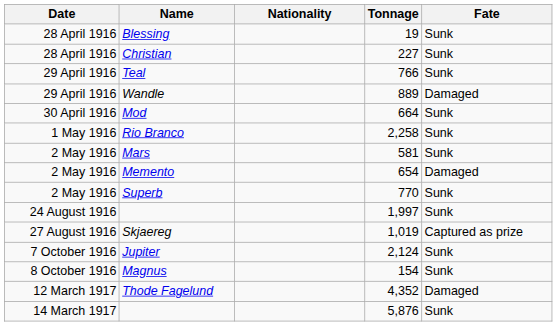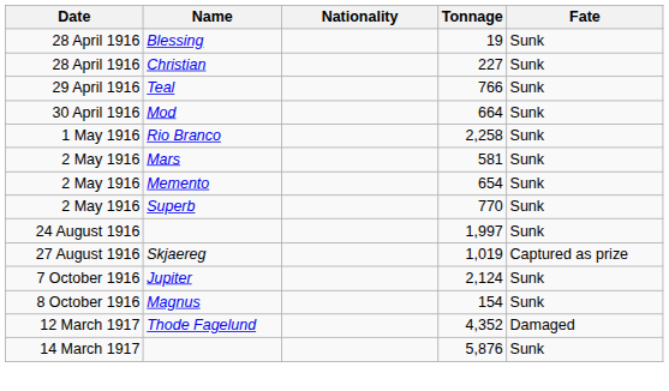 <table class="wikitable sortable">
 <tr>
 <th width="140px">Date</th>
 <th width="140px">Name</th>
 <th width="160px">Nationality</th>
 <th width="25px">Tonnage</th>
 <th width="160px">Fate</th>
 </tr>
 <tr>
 <td align="right">28 April 1916</td>
 <td align="left"><a href='#'><em>Blessing</em></a></td>
 <td align="left"></td>
 <td align="right">19</td>
 <td align="left">Sunk</td>
 </tr>
 <tr>
 <td align="right">28 April 1916</td>
 <td align="left"><a href='#'><em>Christian</em></a></td>
 <td align="left"></td>
 <td align="right">227</td>
 <td align="left">Sunk</td>
 </tr>
 <tr>
 <td align="right">29 April 1916</td>
 <td align="left"><a href='#'><em>Teal</em></a></td>
 <td align="left"></td>
 <td align="right">766</td>
 <td align="left">Sunk</td>
 </tr>
 <tr>
-<td align="right">29 April 1916</td>
-<td align="left"><em>Wandle</em></td>
-<td align="left"></td>
-<td align="right">889</td>
-<td align="left">Damaged</td>
-</tr>
-<tr>
 <td align="right">30 April 1916</td>
 <td align="left"><a href='#'><em>Mod</em></a></td>
 <td align="left"></td>
 <td align="right">664</td>
 <td align="left">Sunk</td>
 </tr>
 <tr>
 <td align="right">1 May 1916</td>
 <td align="left"><a href='#'><em>Rio Branco</em></a></td>
 <td align="left"></td>
 <td align="right">2,258</td>
 <td align="left">Sunk</td>
 </tr>
 <tr>
 <td align="right">2 May 1916</td>
 <td align="left"><a href='#'><em>Mars</em></a></td>
 <td align="left"></td>
 <td align="right">581</td>
 <td align="left">Sunk</td>
 </tr>
 <tr>
 <td align="right">2 May 1916</td>
 <td align="left"><a href='#'><em>Memento</em></a></td>
 <td align="left"></td>
 <td align="right">654</td>
-<td align="left">Damaged</td>
+<td align="left">Sunk</td>
 </tr>
 <tr>
 <td align="right">2 May 1916</td>
 <td align="left"><a href='#'><em>Superb</em></a></td>
 <td align="left"></td>
 <td align="right">770</td>
 <td align="left">Sunk</td>
 </tr>
 <tr>
 <td align="right">24 August 1916</td>
 <td align="left"></td>
 <td align="left"></td>
 <td align="right">1,997</td>
 <td align="left">Sunk</td>
 </tr>
 <tr>
 <td align="right">27 August 1916</td>
 <td align="left"><em>Skjaereg</em></td>
 <td align="left"></td>
 <td align="right">1,019</td>
 <td align="left">Captured as prize</td>
 </tr>
 <tr>
 <td align="right">7 October 1916</td>
 <td align="left"><a href='#'><em>Jupiter</em></a></td>
 <td align="left"></td>
 <td align="right">2,124</td>
 <td align="left">Sunk</td>
 </tr>
 <tr>
 <td align="right">8 October 1916</td>
 <td align="left"><a href='#'><em>Magnus</em></a></td>
 <td align="left"></td>
 <td align="right">154</td>
 <td align="left">Sunk</td>
 </tr>
 <tr>
 <td align="right">12 March 1917</td>
 <td align="left"><a href='#'><em>Thode Fagelund</em></a></td>
 <td align="left"></td>
 <td align="right">4,352</td>
 <td align="left">Damaged</td>
 </tr>
 <tr>
 <td align="right">14 March 1917</td>
 <td align="left"></td>
 <td align="left"></td>
 <td align="right">5,876</td>
 <td align="left">Sunk</td>
 </tr>
 </table>
